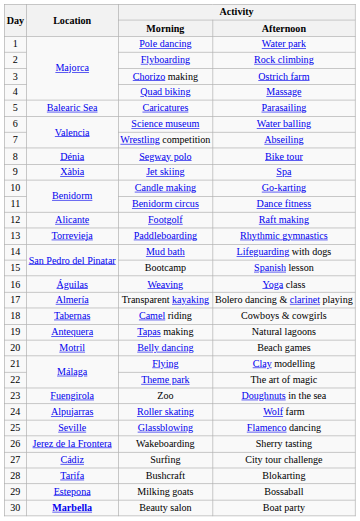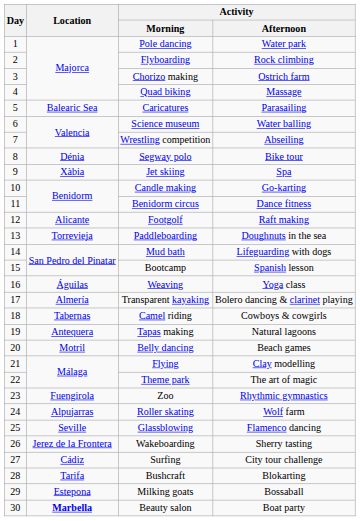 <table class="wikitable" style="text-align:center;">
 <tr>
 <th rowspan=2>Day</th>
 <th rowspan=2>Location</th>
 <th colspan=2>Activity</th>
 </tr>
 <tr>
 <th>Morning</th>
 <th>Afternoon</th>
 </tr>
 <tr>
 <td>1</td>
 <td rowspan="4"><a href='#'>Majorca</a></td>
 <td><a href='#'>Pole dancing</a></td>
 <td><a href='#'>Water park</a></td>
 </tr>
 <tr>
 <td>2</td>
 <td><a href='#'>Flyboarding</a></td>
 <td><a href='#'>Rock climbing</a></td>
 </tr>
 <tr>
 <td>3</td>
 <td><a href='#'>Chorizo</a> making</td>
 <td><a href='#'>Ostrich farm</a></td>
 </tr>
 <tr>
 <td>4</td>
 <td><a href='#'>Quad biking</a></td>
 <td><a href='#'>Massage</a></td>
 </tr>
 <tr>
 <td>5</td>
 <td><a href='#'>Balearic Sea</a></td>
 <td><a href='#'>Caricatures</a></td>
 <td><a href='#'>Parasailing</a></td>
 </tr>
 <tr>
 <td>6</td>
 <td rowspan="2"><a href='#'>Valencia</a></td>
 <td><a href='#'>Science museum</a></td>
 <td><a href='#'>Water balling</a></td>
 </tr>
 <tr>
 <td>7</td>
 <td><a href='#'>Wrestling</a> competition</td>
 <td><a href='#'>Abseiling</a></td>
 </tr>
 <tr>
 <td>8</td>
 <td><a href='#'>Dénia</a></td>
 <td><a href='#'>Segway polo</a></td>
 <td><a href='#'>Bike tour</a></td>
 </tr>
 <tr>
 <td>9</td>
 <td><a href='#'>Xàbia</a></td>
 <td><a href='#'>Jet skiing</a></td>
 <td><a href='#'>Spa</a></td>
 </tr>
 <tr>
 <td>10</td>
 <td rowspan=2><a href='#'>Benidorm</a></td>
 <td><a href='#'>Candle making</a></td>
 <td><a href='#'>Go-karting</a></td>
 </tr>
 <tr>
 <td>11</td>
 <td><a href='#'>Benidorm circus</a></td>
 <td><a href='#'>Dance fitness</a></td>
 </tr>
 <tr>
 <td>12</td>
 <td><a href='#'>Alicante</a></td>
 <td><a href='#'>Footgolf</a></td>
 <td><a href='#'>Raft making</a></td>
 </tr>
 <tr>
 <td>13</td>
 <td><a href='#'>Torrevieja</a></td>
 <td><a href='#'>Paddleboarding</a></td>
-<td><a href='#'>Rhythmic gymnastics</a></td>
+<td><a href='#'>Doughnuts</a> in the sea</td>
 </tr>
 <tr>
 <td>14</td>
 <td rowspan=2><a href='#'>San Pedro del Pinatar</a></td>
 <td><a href='#'>Mud bath</a></td>
 <td><a href='#'>Lifeguarding</a> with dogs</td>
 </tr>
 <tr>
 <td>15</td>
 <td>Bootcamp</td>
 <td><a href='#'>Spanish</a> lesson</td>
 </tr>
 <tr>
 <td>16</td>
 <td><a href='#'>Águilas</a></td>
 <td><a href='#'>Weaving</a></td>
 <td><a href='#'>Yoga</a> class</td>
 </tr>
 <tr>
 <td>17</td>
 <td><a href='#'>Almería</a></td>
 <td>Transparent <a href='#'>kayaking</a></td>
 <td>Bolero dancing & <a href='#'>clarinet</a> playing</td>
 </tr>
 <tr>
 <td>18</td>
 <td><a href='#'>Tabernas</a></td>
 <td><a href='#'>Camel</a> riding</td>
 <td>Cowboys & cowgirls</td>
 </tr>
 <tr>
 <td>19</td>
 <td><a href='#'>Antequera</a></td>
 <td><a href='#'>Tapas</a> making</td>
 <td>Natural lagoons</td>
 </tr>
 <tr>
 <td>20</td>
 <td><a href='#'>Motril</a></td>
 <td><a href='#'>Belly dancing</a></td>
 <td>Beach games</td>
 </tr>
 <tr>
 <td>21</td>
 <td rowspan=2><a href='#'>Málaga</a></td>
 <td><a href='#'>Flying</a></td>
 <td><a href='#'>Clay</a> modelling</td>
 </tr>
 <tr>
 <td>22</td>
 <td><a href='#'>Theme park</a></td>
 <td>The art of magic</td>
 </tr>
 <tr>
 <td>23</td>
 <td><a href='#'>Fuengirola</a></td>
 <td>Zoo</td>
-<td><a href='#'>Doughnuts</a> in the sea</td>
+<td><a href='#'>Rhythmic gymnastics</a></td>
 </tr>
 <tr>
 <td>24</td>
 <td><a href='#'>Alpujarras</a></td>
 <td><a href='#'>Roller skating</a></td>
 <td><a href='#'>Wolf</a> farm</td>
 </tr>
 <tr>
 <td>25</td>
 <td><a href='#'>Seville</a></td>
 <td><a href='#'>Glassblowing</a></td>
 <td><a href='#'>Flamenco</a> dancing</td>
 </tr>
 <tr>
 <td>26</td>
 <td><a href='#'>Jerez de la Frontera</a></td>
 <td>Wakeboarding</td>
 <td>Sherry tasting</td>
 </tr>
 <tr>
 <td>27</td>
 <td><a href='#'>Cádiz</a></td>
 <td>Surfing</td>
 <td>City tour challenge</td>
 </tr>
 <tr>
 <td>28</td>
 <td><a href='#'>Tarifa</a></td>
 <td>Bushcraft</td>
 <td>Blokarting</td>
 </tr>
 <tr>
 <td>29</td>
 <td><a href='#'>Estepona</a></td>
 <td>Milking goats</td>
 <td>Bossaball</td>
 </tr>
 <tr>
 <td>30</td>
 <td><strong><a href='#'>Marbella</a></strong></td>
 <td>Beauty salon</td>
 <td>Boat party</td>
 </tr>
 </table>
